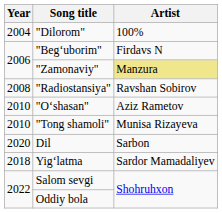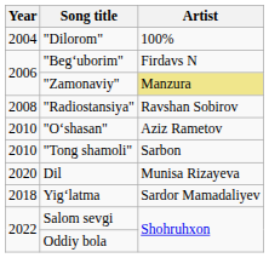 <table class = "wikitable sortable">
 <tr>
 <th>Year</th>
 <th>Song title</th>
 <th>Artist</th>
 </tr>
 <tr>
 <td rowspan=1>2004</td>
 <td>"Dilorom"</td>
 <td rowspan=1>100%</td>
 </tr>
 <tr>
 <td rowspan=2>2006</td>
 <td>"Begʻuborim"</td>
 <td rowspan=1>Firdavs N</td>
 </tr>
 <tr>
 <td>"Zamonaviy"</td>
 <td rowspan=1 style="background: khaki;">Manzura</td>
 </tr>
 <tr>
 <td rowspan=1>2008</td>
 <td>"Radiostansiya"</td>
 <td rowspan=1>Ravshan Sobirov</td>
 </tr>
 <tr>
 <td rowspan=1>2010</td>
 <td>"Oʻshasan"</td>
 <td rowspan=1>Aziz Rametov</td>
 </tr>
 <tr>
 <td rowspan=1>2010</td>
 <td>"Tong shamoli"</td>
-<td>Munisa Rizayeva</td>
+<td rowspan=1>Sarbon</td>
 </tr>
 <tr>
 <td>2020</td>
 <td>Dil</td>
-<td rowspan=1>Sarbon</td>
+<td>Munisa Rizayeva</td>
 </tr>
 <tr>
 <td>2018</td>
 <td>Yigʻlatma</td>
 <td>Sardor Mamadaliyev</td>
 </tr>
 <tr>
 <td rowspan="2">2022</td>
 <td>Salom sevgi</td>
 <td rowspan="2"><a href='#'>Shohruhxon</a></td>
 </tr>
 <tr>
 <td>Oddiy bola</td>
 </tr>
 </table>
